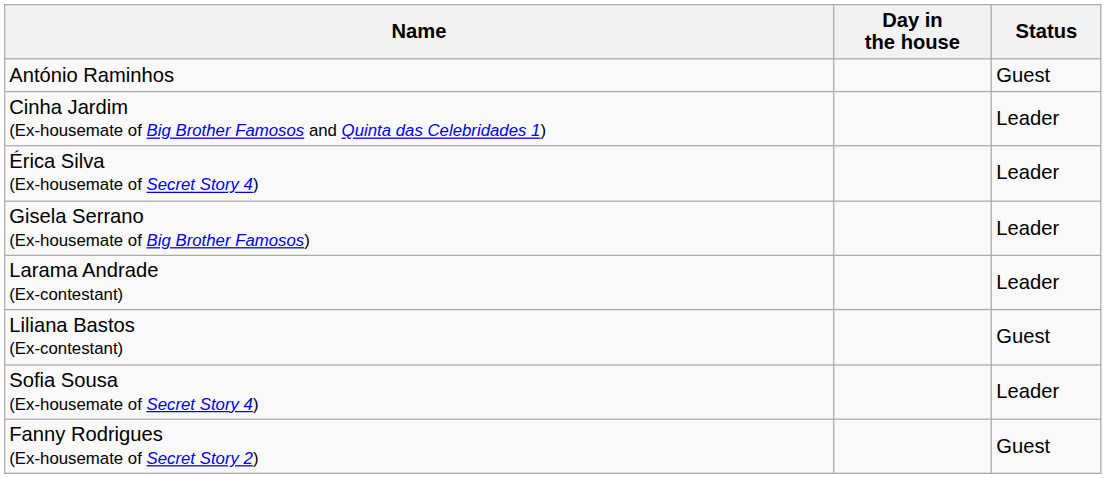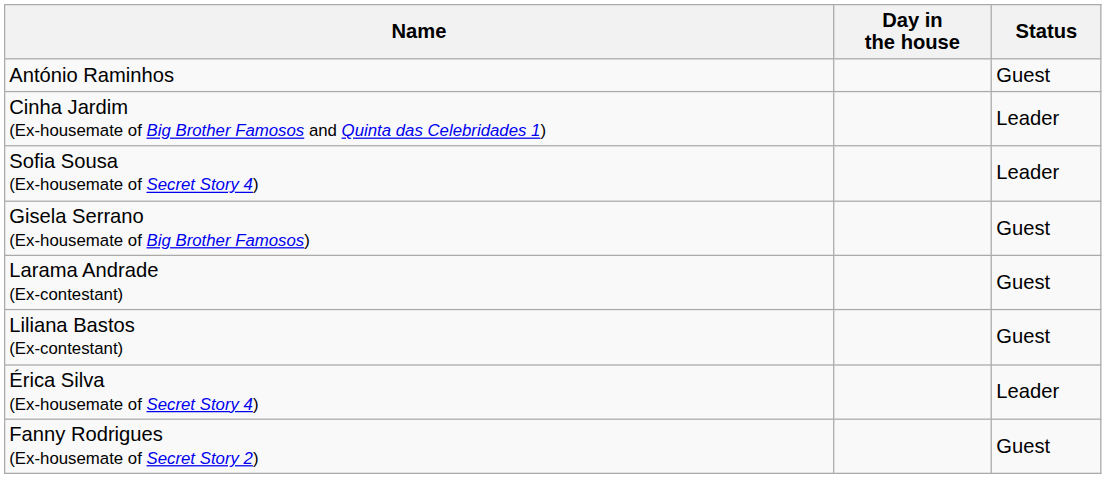 <table class="wikitable" style="width:55%;">
 <tr>
 <th>Name</th>
 <th>Day in<br>the house</th>
 <th>Status</th>
 </tr>
 <tr>
 <td>António Raminhos</td>
 <td></td>
 <td>Guest</td>
 </tr>
 <tr>
 <td>Cinha Jardim<br><small>(Ex-housemate of <em><a href='#'>Big Brother Famosos</a></em> and <em><a href='#'>Quinta das Celebridades 1</a></em>)</small></td>
 <td></td>
 <td>Leader</td>
 </tr>
 <tr>
-<td>Érica Silva<br><small>(Ex-housemate of <a href='#'><em>Secret Story 4</em></a>)</small></td>
+<td>Sofia Sousa<br><small>(Ex-housemate of <a href='#'><em>Secret Story 4</em></a>)</small></td>
 <td></td>
 <td>Leader</td>
 </tr>
 <tr>
 <td>Gisela Serrano<br><small>(Ex-housemate of <em><a href='#'>Big Brother Famosos</a></em>)</small></td>
 <td></td>
-<td>Leader</td>
+<td>Guest</td>
 </tr>
 <tr>
 <td>Larama Andrade<br><small>(Ex-contestant)</small></td>
 <td></td>
-<td>Leader</td>
+<td>Guest</td>
 </tr>
 <tr>
 <td>Liliana Bastos<br><small>(Ex-contestant)</small></td>
 <td></td>
 <td>Guest</td>
 </tr>
 <tr>
-<td>Sofia Sousa<br><small>(Ex-housemate of <a href='#'><em>Secret Story 4</em></a>)</small></td>
+<td>Érica Silva<br><small>(Ex-housemate of <a href='#'><em>Secret Story 4</em></a>)</small></td>
 <td></td>
 <td>Leader</td>
 </tr>
 <tr>
 <td>Fanny Rodrigues<br><small>(Ex-housemate of <a href='#'><em>Secret Story 2</em></a>)</small></td>
 <td></td>
 <td>Guest</td>
 </tr>
 </table>
